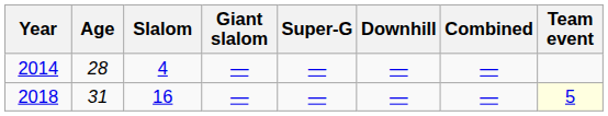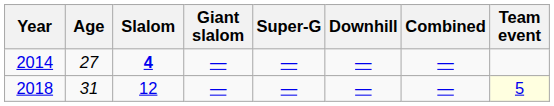 <table class=wikitable style="text-align:center">
 <tr>
 <th>  Year  </th>
 <th> Age </th>
 <th> Slalom </th>
 <th> Giant <br> slalom </th>
 <th>Super-G</th>
 <th>Downhill</th>
 <th>Combined</th>
 <th>Team<br> event </th>
 </tr>
 <tr>
 <td><a href='#'>2014</a></td>
-<td><em>28</em></td>
-<td><a href='#'>4</a></td>
+<td><em>27</em></td>
+<td><strong><a href='#'>4</a></strong></td>
 <td><a href='#'>—</a></td>
 <td><a href='#'>—</a></td>
 <td><a href='#'>—</a></td>
 <td><a href='#'>—</a></td>
 <td></td>
 </tr>
 <tr>
 <td><a href='#'>2018</a></td>
 <td><em>31</em></td>
-<td><a href='#'>16</a></td>
+<td><a href='#'>12</a></td>
 <td><a href='#'>—</a></td>
 <td><a href='#'>—</a></td>
 <td><a href='#'>—</a></td>
 <td><a href='#'>—</a></td>
 <td style="background: lightyellow;"><a href='#'>5</a></td>
 </tr>
 </table>
